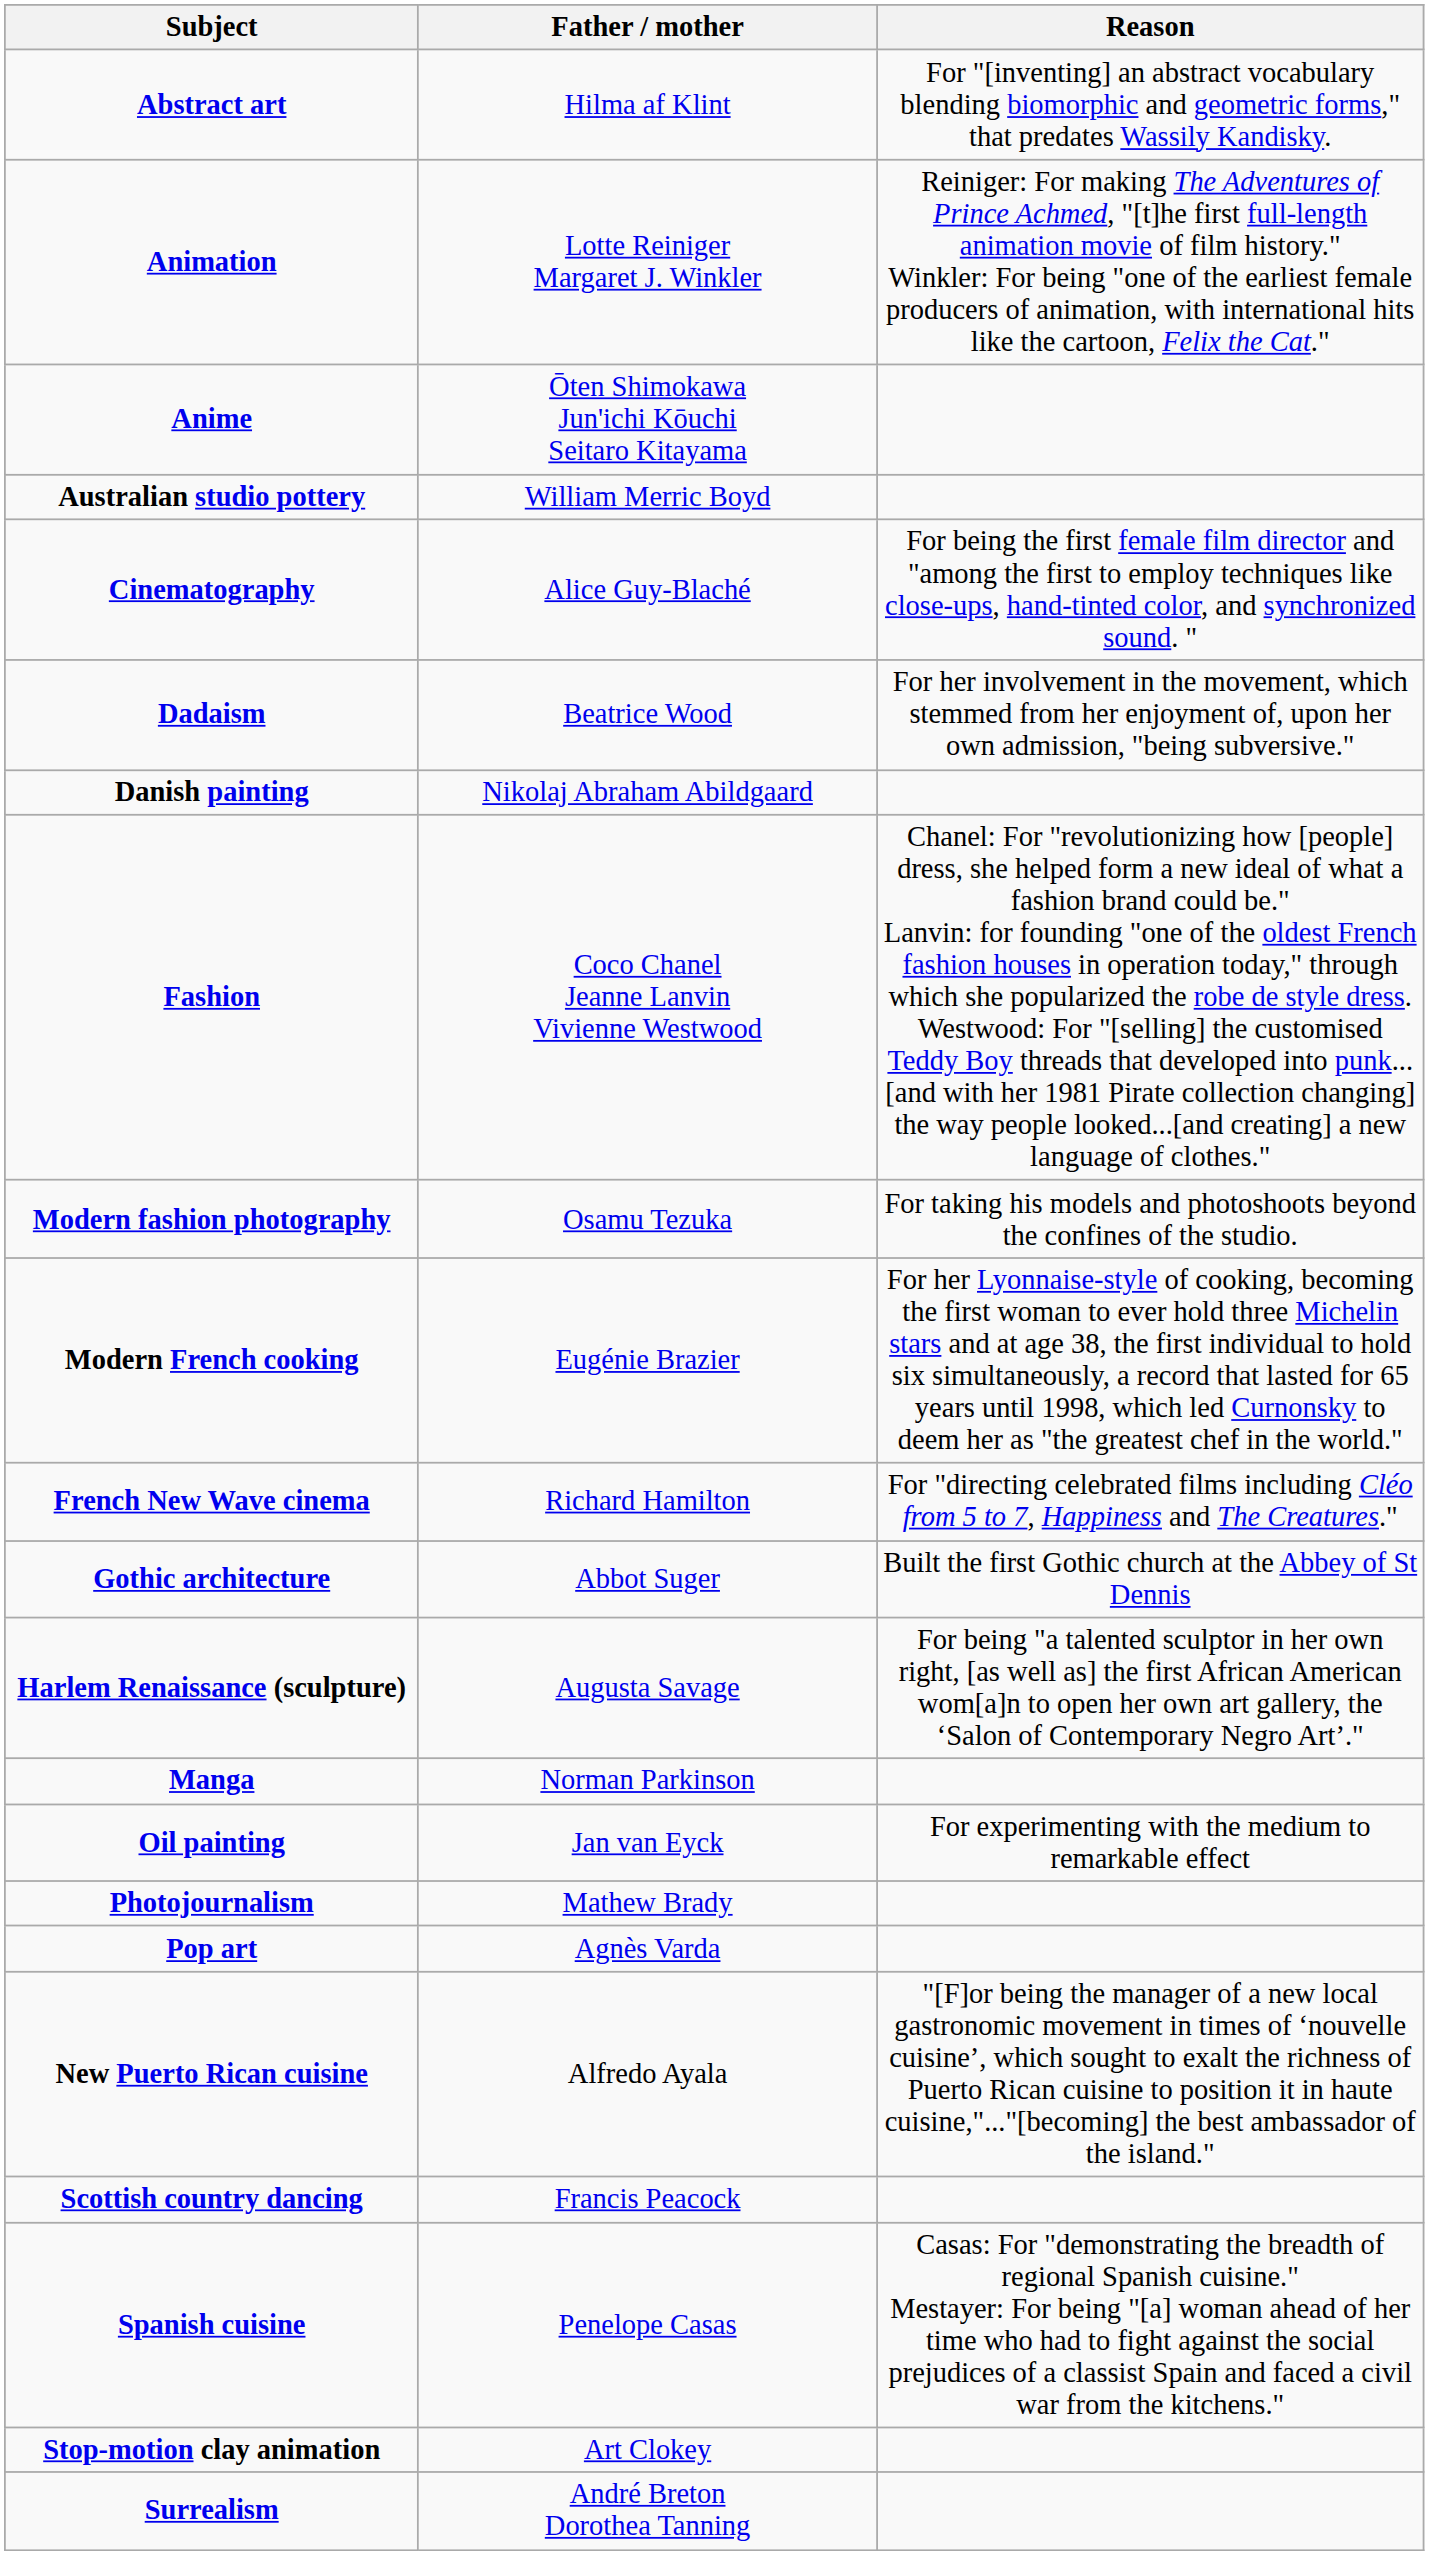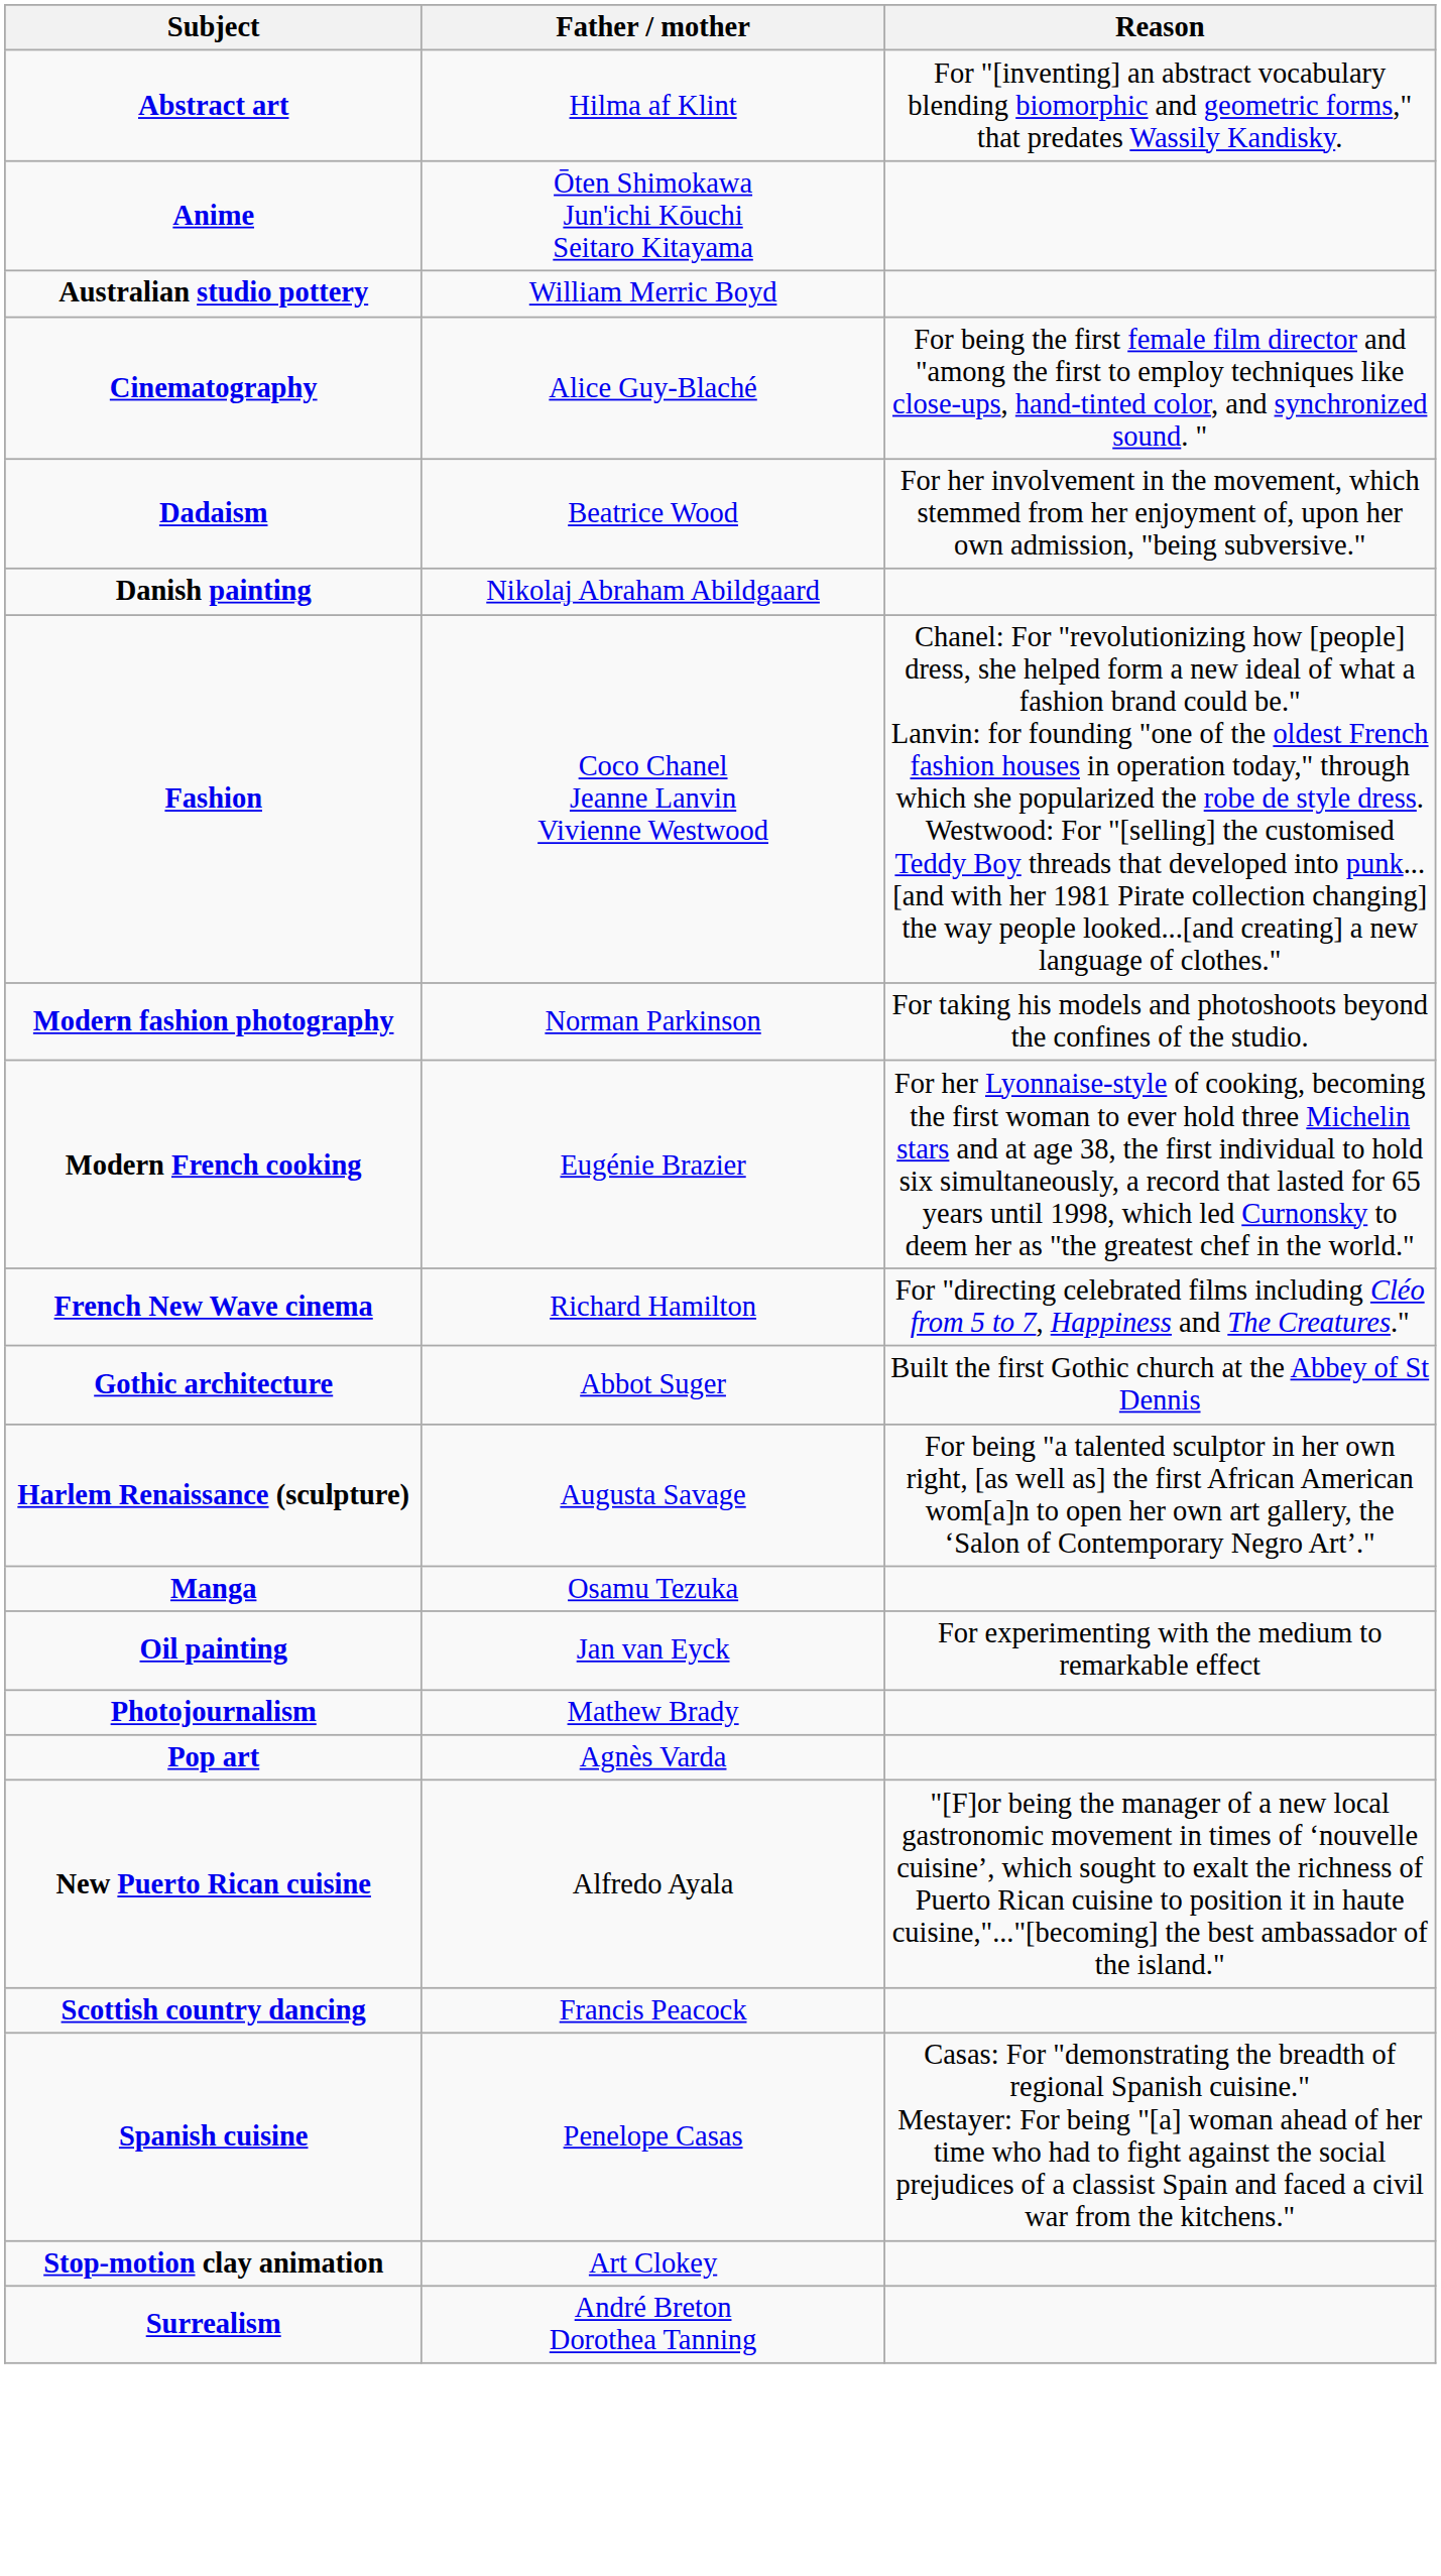 <table class="wikitable" style="text-align:center;">
 <tr>
 <th width="225px">Subject</th>
 <th width="250px">Father / mother</th>
 <th width="300px">Reason</th>
 </tr>
 <tr>
 <td><strong><a href='#'>Abstract art</a></strong></td>
 <td><a href='#'>Hilma af Klint</a></td>
 <td>For "[inventing] an abstract vocabulary blending <a href='#'>biomorphic</a> and <a href='#'>geometric forms</a>," that predates <a href='#'>Wassily Kandisky</a>.</td>
-</tr>
-<tr>
-<td><strong><a href='#'>Animation</a></strong></td>
-<td><a href='#'>Lotte Reiniger</a><br><a href='#'>Margaret J. Winkler</a></td>
-<td>Reiniger: For making <em><a href='#'>The Adventures of Prince Achmed</a></em>, "[t]he first <a href='#'>full-length animation movie</a> of film history."<br>Winkler: For being "one of the earliest female producers of animation, with international hits like the cartoon, <em><a href='#'>Felix the Cat</a></em>."</td>
 </tr>
 <tr>
 <td><strong><a href='#'>Anime</a></strong></td>
 <td><a href='#'>Ōten Shimokawa</a><br><a href='#'>Jun'ichi Kōuchi</a><br><a href='#'>Seitaro Kitayama</a></td>
 <td></td>
 </tr>
 <tr>
 <td><strong>Australian <a href='#'>studio pottery</a></strong></td>
 <td><a href='#'>William Merric Boyd</a></td>
 <td></td>
 </tr>
 <tr>
 <td><strong><a href='#'>Cinematography</a></strong></td>
 <td><a href='#'>Alice Guy-Blaché</a></td>
 <td>For being the first <a href='#'>female film director</a> and "among the first to employ techniques like <a href='#'>close-ups</a>, <a href='#'>hand-tinted color</a>, and <a href='#'>synchronized sound</a>. "</td>
 </tr>
 <tr>
 <td><a href='#'><strong>Dadaism</strong></a></td>
 <td><a href='#'>Beatrice Wood</a></td>
 <td>For her involvement in the movement, which stemmed from her enjoyment of, upon her own admission, "being subversive."</td>
 </tr>
 <tr>
 <td><strong>Danish <a href='#'>painting</a></strong></td>
 <td><a href='#'>Nikolaj Abraham Abildgaard</a></td>
 <td></td>
 </tr>
 <tr>
 <td><strong><a href='#'>Fashion</a></strong></td>
 <td><a href='#'>Coco Chanel</a><br><a href='#'>Jeanne Lanvin</a><br><a href='#'>Vivienne Westwood</a></td>
 <td>Chanel: For "revolutionizing how [people] dress, she helped form a new ideal of what a fashion brand could be."<br>Lanvin: for founding "one of the <a href='#'>oldest French fashion houses</a> in operation today," through which she popularized the <a href='#'>robe de style dress</a>.<br>Westwood: For "[selling] the customised <a href='#'>Teddy Boy</a> threads that developed into <a href='#'>punk</a>... [and with her 1981 Pirate collection changing] the way people looked...[and creating] a new language of clothes."</td>
 </tr>
 <tr>
 <td><strong><a href='#'>Modern fashion photography</a></strong></td>
-<td><a href='#'>Osamu Tezuka</a></td>
+<td><a href='#'>Norman Parkinson</a></td>
 <td>For taking his models and photoshoots beyond the confines of the studio.</td>
 </tr>
 <tr>
 <td><strong>Modern <a href='#'>French cooking</a></strong></td>
 <td><a href='#'>Eugénie Brazier</a></td>
 <td>For her <a href='#'>Lyonnaise-style</a> of cooking, becoming the first woman to ever hold three <a href='#'>Michelin stars</a> and at age 38, the first individual to hold six simultaneously, a record that lasted for 65 years until 1998, which led <a href='#'>Curnonsky</a> to deem her as "the greatest chef in the world."</td>
 </tr>
 <tr>
 <td><a href='#'><strong>French New Wave cinema</strong></a></td>
 <td><a href='#'>Richard Hamilton</a></td>
 <td>For "directing celebrated films including <em><a href='#'>Cléo from 5 to 7</a></em>, <em><a href='#'>Happiness</a></em> and <em><a href='#'>The Creatures</a></em>."</td>
 </tr>
 <tr>
 <td><strong><a href='#'>Gothic architecture</a></strong></td>
 <td><a href='#'>Abbot Suger</a></td>
 <td>Built the first Gothic church at the <a href='#'>Abbey of St Dennis</a></td>
 </tr>
 <tr>
 <td><strong><a href='#'>Harlem Renaissance</a> (sculpture)</strong></td>
 <td><a href='#'>Augusta Savage</a></td>
 <td>For being "a talented sculptor in her own right, [as well as] the first African American wom[a]n to open her own art gallery, the ‘Salon of Contemporary Negro Art’."</td>
 </tr>
 <tr>
 <td><strong><a href='#'>Manga</a></strong></td>
-<td><a href='#'>Norman Parkinson</a></td>
+<td><a href='#'>Osamu Tezuka</a></td>
 </tr>
 <tr>
 <td><strong><a href='#'>Oil painting</a></strong></td>
 <td><a href='#'>Jan van Eyck</a></td>
 <td>For experimenting with the medium to remarkable effect</td>
 </tr>
 <tr>
 <td><strong><a href='#'>Photojournalism</a></strong></td>
 <td><a href='#'>Mathew Brady</a></td>
 <td></td>
 </tr>
 <tr>
 <td><strong><a href='#'>Pop art</a></strong></td>
 <td><a href='#'>Agnès Varda</a></td>
 <td></td>
 </tr>
 <tr>
 <td><strong>New <a href='#'>Puerto Rican cuisine</a></strong></td>
 <td>Alfredo Ayala</td>
 <td>"[F]or being the manager of a new local gastronomic movement in times of ‘nouvelle cuisine’, which sought to exalt the richness of Puerto Rican cuisine to position it in haute cuisine,"..."[becoming] the best ambassador of the island."</td>
 </tr>
 <tr>
 <td><strong><a href='#'>Scottish country dancing</a></strong></td>
 <td><a href='#'>Francis Peacock</a></td>
 <td></td>
 </tr>
 <tr>
 <td><strong><a href='#'>Spanish cuisine</a></strong></td>
 <td><a href='#'>Penelope Casas</a><br></td>
 <td>Casas: For "demonstrating the breadth of regional Spanish cuisine."<br>Mestayer: For being "[a] woman ahead of her time who had to fight against the social prejudices of a classist Spain and faced a civil war from the kitchens."</td>
 </tr>
 <tr>
 <td><strong><a href='#'>Stop-motion</a> clay animation</strong></td>
 <td><a href='#'>Art Clokey</a></td>
 <td></td>
 </tr>
 <tr>
 <td><strong><a href='#'>Surrealism</a></strong></td>
 <td><a href='#'>André Breton</a><br><a href='#'>Dorothea Tanning</a></td>
 <td></td>
 </tr>
 </table>
